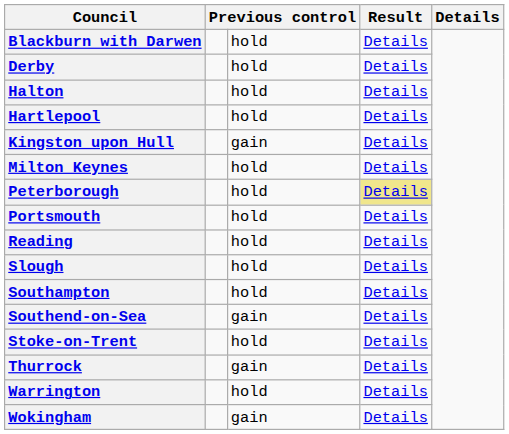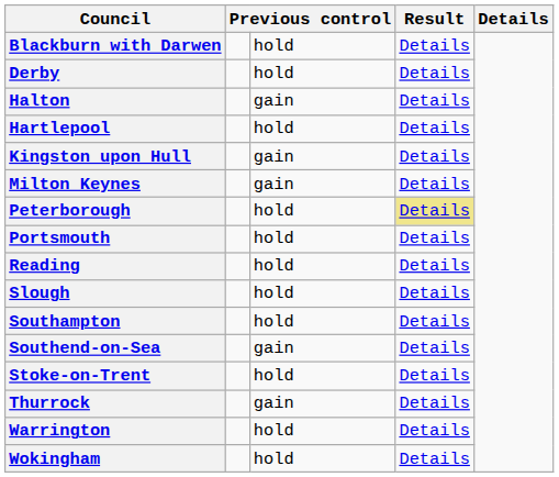 <table class="wikitable sortable" border="1">
 <tr>
 <th scope="col">Council</th>
 <th colspan=2>Previous control</th>
 <th colspan=2>Result</th>
 <th class="unsortable" scope="col">Details</th>
 </tr>
 <tr>
 <th scope="row" style="text-align: left;"><a href='#'>Blackburn with Darwen</a></th>
 <td></td>
 <td> hold</td>
 <td><a href='#'>Details</a></td>
 </tr>
 <tr>
 <th scope="row" style="text-align: left;"><a href='#'>Derby</a></th>
 <td></td>
 <td> hold</td>
 <td><a href='#'>Details</a></td>
 </tr>
 <tr>
 <th scope="row" style="text-align: left;"><a href='#'>Halton</a></th>
 <td></td>
-<td> hold</td>
+<td> gain</td>
 <td><a href='#'>Details</a></td>
 </tr>
 <tr>
 <th scope="row" style="text-align: left;"><a href='#'>Hartlepool</a></th>
 <td></td>
 <td> hold</td>
 <td><a href='#'>Details</a></td>
 </tr>
 <tr>
 <th scope="row" style="text-align: left;"><a href='#'>Kingston upon Hull</a></th>
 <td></td>
 <td> gain</td>
 <td><a href='#'>Details</a></td>
 </tr>
 <tr>
 <th scope="row" style="text-align: left;"><a href='#'>Milton Keynes</a></th>
 <td></td>
-<td> hold</td>
+<td> gain</td>
 <td><a href='#'>Details</a></td>
 </tr>
 <tr>
 <th scope="row" style="text-align: left;"><a href='#'>Peterborough</a></th>
 <td></td>
 <td> hold</td>
 <td style="background: khaki;"><a href='#'>Details</a></td>
 </tr>
 <tr>
 <th scope="row" style="text-align: left;"><a href='#'>Portsmouth</a></th>
 <td></td>
 <td> hold</td>
 <td><a href='#'>Details</a></td>
 </tr>
 <tr>
 <th scope="row" style="text-align: left;"><a href='#'>Reading</a></th>
 <td></td>
 <td> hold</td>
 <td><a href='#'>Details</a></td>
 </tr>
 <tr>
 <th scope="row" style="text-align: left;"><a href='#'>Slough</a></th>
 <td></td>
 <td> hold</td>
 <td><a href='#'>Details</a></td>
 </tr>
 <tr>
 <th scope="row" style="text-align: left;"><a href='#'>Southampton</a></th>
 <td></td>
 <td> hold</td>
 <td><a href='#'>Details</a></td>
 </tr>
 <tr>
 <th scope="row" style="text-align: left;"><a href='#'>Southend-on-Sea</a></th>
 <td></td>
 <td> gain</td>
 <td><a href='#'>Details</a></td>
 </tr>
 <tr>
 <th scope="row" style="text-align: left;"><a href='#'>Stoke-on-Trent</a></th>
 <td></td>
 <td> hold</td>
 <td><a href='#'>Details</a></td>
 </tr>
 <tr>
 <th scope="row" style="text-align: left;"><a href='#'>Thurrock</a></th>
 <td></td>
 <td> gain</td>
 <td><a href='#'>Details</a></td>
 </tr>
 <tr>
 <th scope="row" style="text-align: left;"><a href='#'>Warrington</a></th>
 <td></td>
 <td> hold</td>
 <td><a href='#'>Details</a></td>
 </tr>
 <tr>
 <th scope="row" style="text-align: left;"><a href='#'>Wokingham</a></th>
 <td></td>
-<td> gain</td>
+<td> hold</td>
 <td><a href='#'>Details</a></td>
 </tr>
 </table>
